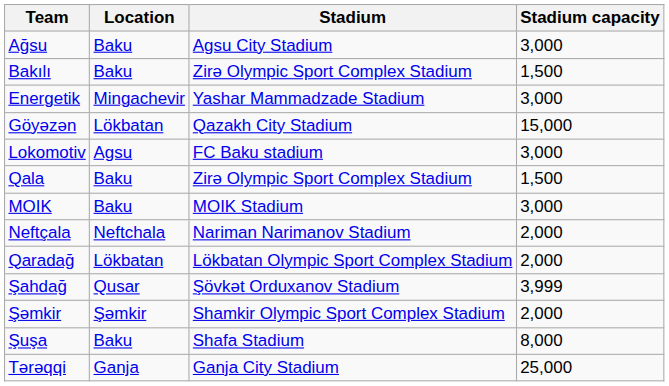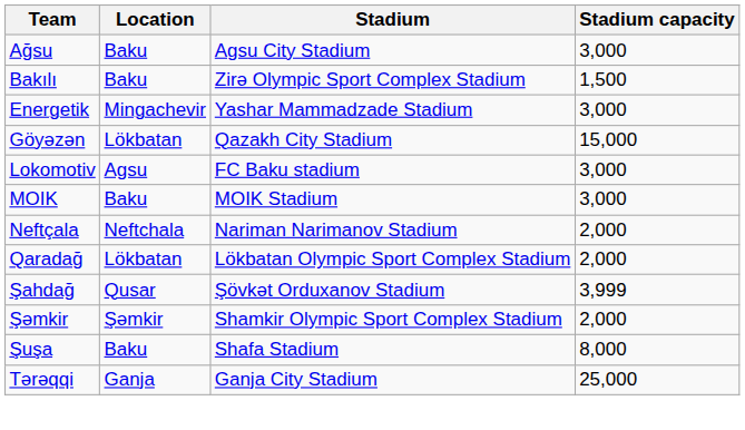 <table class="wikitable sortable" style="text-align: left;">
 <tr>
 <th>Team</th>
 <th>Location</th>
 <th>Stadium</th>
 <th>Stadium capacity</th>
 </tr>
 <tr>
 <td><a href='#'>Ağsu</a></td>
 <td><a href='#'>Baku</a></td>
 <td><a href='#'>Agsu City Stadium</a></td>
 <td>3,000</td>
 </tr>
 <tr>
 <td><a href='#'>Bakılı</a></td>
 <td><a href='#'>Baku</a></td>
 <td><a href='#'>Zirə Olympic Sport Complex Stadium</a></td>
 <td>1,500</td>
 </tr>
 <tr>
 <td><a href='#'>Energetik</a></td>
 <td><a href='#'>Mingachevir</a></td>
 <td><a href='#'>Yashar Mammadzade Stadium</a></td>
 <td>3,000</td>
 </tr>
 <tr>
 <td><a href='#'>Göyəzən</a></td>
 <td><a href='#'>Lökbatan</a></td>
 <td><a href='#'>Qazakh City Stadium</a></td>
 <td>15,000</td>
 </tr>
 <tr>
 <td><a href='#'>Lokomotiv</a></td>
 <td><a href='#'>Agsu</a></td>
 <td><a href='#'>FC Baku stadium</a></td>
 <td>3,000</td>
-</tr>
-<tr>
-<td><a href='#'>Qala</a></td>
-<td><a href='#'>Baku</a></td>
-<td><a href='#'>Zirə Olympic Sport Complex Stadium</a></td>
-<td>1,500</td>
 </tr>
 <tr>
 <td><a href='#'>MOIK</a></td>
 <td><a href='#'>Baku</a></td>
 <td><a href='#'>MOIK Stadium</a></td>
 <td>3,000</td>
 </tr>
 <tr>
 <td><a href='#'>Neftçala</a></td>
 <td><a href='#'>Neftchala</a></td>
 <td><a href='#'>Nariman Narimanov Stadium</a></td>
 <td>2,000</td>
 </tr>
 <tr>
 <td><a href='#'>Qaradağ</a></td>
 <td><a href='#'>Lökbatan</a></td>
 <td><a href='#'>Lökbatan Olympic Sport Complex Stadium</a></td>
 <td>2,000</td>
 </tr>
 <tr>
 <td><a href='#'>Şahdağ</a></td>
 <td><a href='#'>Qusar</a></td>
 <td><a href='#'>Şövkət Orduxanov Stadium</a></td>
 <td>3,999</td>
 </tr>
 <tr>
 <td><a href='#'>Şəmkir</a></td>
 <td><a href='#'>Şəmkir</a></td>
 <td><a href='#'>Shamkir Olympic Sport Complex Stadium</a></td>
 <td>2,000</td>
 </tr>
 <tr>
 <td><a href='#'>Şuşa</a></td>
 <td><a href='#'>Baku</a></td>
 <td><a href='#'>Shafa Stadium</a></td>
 <td>8,000</td>
 </tr>
 <tr>
 <td><a href='#'>Tərəqqi</a></td>
 <td><a href='#'>Ganja</a></td>
 <td><a href='#'>Ganja City Stadium</a></td>
 <td>25,000</td>
 </tr>
 </table>
